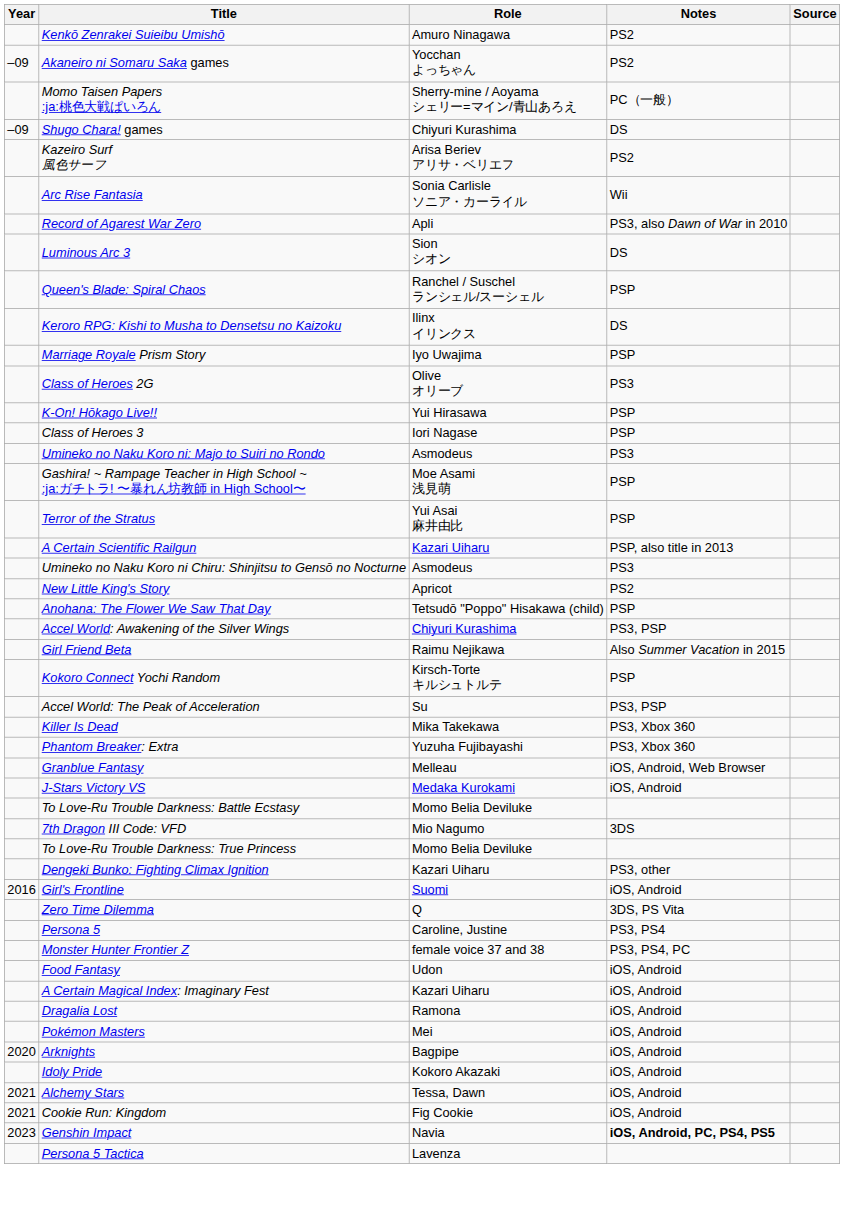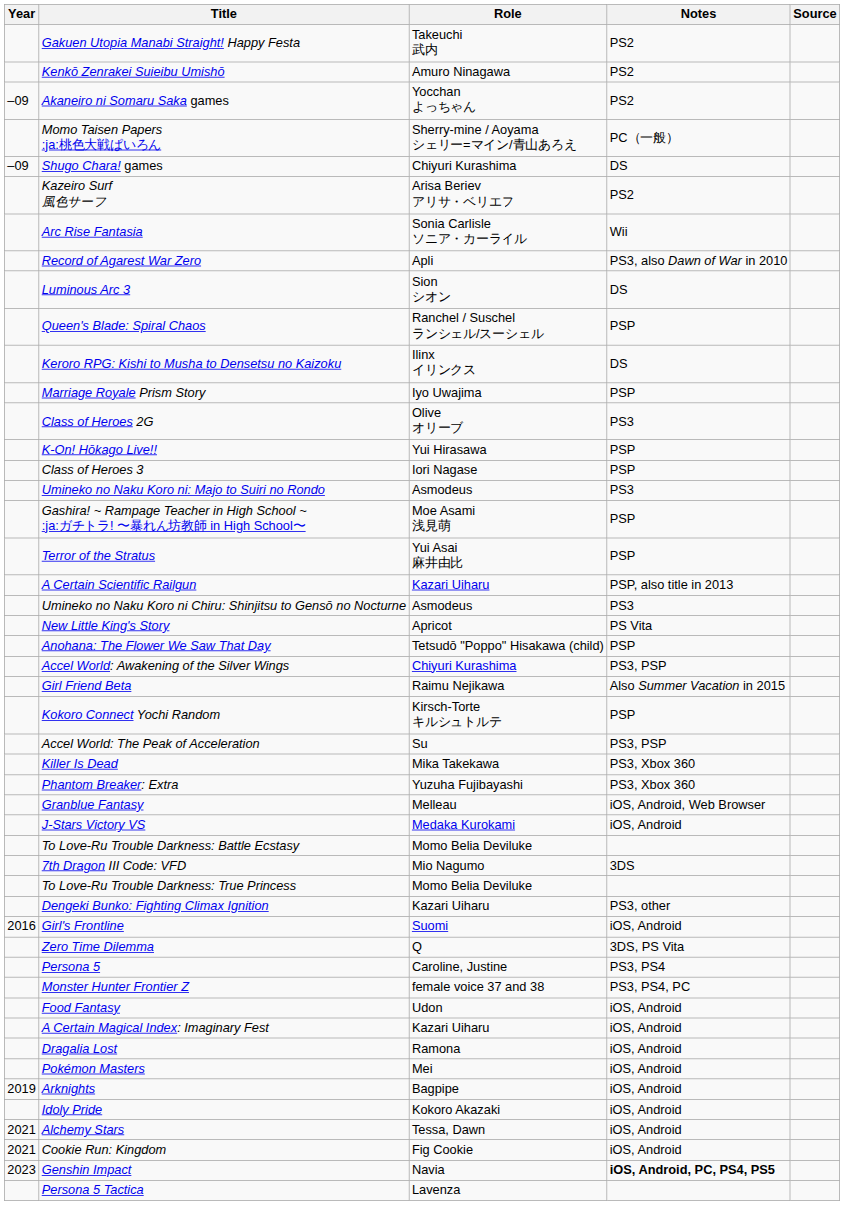 <table class="wikitable sortable plainrowheaders">
 <tr>
 <th>Year</th>
 <th>Title</th>
 <th>Role</th>
 <th class="unsortable">Notes</th>
 <th class="unsortable">Source</th>
+</tr>
+<tr>
+<td></td>
+<td><em><a href='#'>Gakuen Utopia Manabi Straight!</a> Happy Festa</em></td>
+<td>Takeuchi<br>武内</td>
+<td>PS2</td>
+<td></td>
 </tr>
 <tr>
 <td></td>
 <td><em><a href='#'>Kenkō Zenrakei Suieibu Umishō</a></em></td>
 <td>Amuro Ninagawa</td>
 <td>PS2</td>
 <td></td>
 </tr>
 <tr>
 <td>–09</td>
 <td><em><a href='#'>Akaneiro ni Somaru Saka</a></em> games</td>
 <td>Yocchan<br>よっちゃん</td>
 <td>PS2</td>
 <td></td>
 </tr>
 <tr>
 <td></td>
 <td><em>Momo Taisen Papers</em><br><a href='#'>:ja:桃色大戦ぱいろん</a></td>
 <td>Sherry-mine / Aoyama<br>シェリー=マイン/青山あろえ</td>
 <td>PC（一般）</td>
 <td></td>
 </tr>
 <tr>
 <td>–09</td>
 <td><em><a href='#'>Shugo Chara!</a></em> games</td>
 <td>Chiyuri Kurashima</td>
 <td>DS</td>
 <td></td>
 </tr>
 <tr>
 <td></td>
 <td><em>Kazeiro Surf<br>風色サーフ</em></td>
 <td>Arisa Beriev<br>アリサ・ベリエフ</td>
 <td>PS2</td>
 <td></td>
 </tr>
 <tr>
 <td></td>
 <td><em><a href='#'>Arc Rise Fantasia</a></em></td>
 <td>Sonia Carlisle<br>ソニア・カーライル</td>
 <td>Wii</td>
 <td></td>
 </tr>
 <tr>
 <td></td>
 <td><em><a href='#'>Record of Agarest War Zero</a></em></td>
 <td>Apli</td>
 <td>PS3, also <em>Dawn of War</em> in 2010</td>
 <td></td>
 </tr>
 <tr>
 <td></td>
 <td><em><a href='#'>Luminous Arc 3</a></em></td>
 <td>Sion<br>シオン</td>
 <td>DS</td>
 <td></td>
 </tr>
 <tr>
 <td></td>
 <td><em><a href='#'>Queen's Blade: Spiral Chaos</a></em></td>
 <td>Ranchel / Suschel<br>ランシェル/スーシェル</td>
 <td>PSP</td>
 <td></td>
 </tr>
 <tr>
 <td></td>
 <td><em><a href='#'>Keroro RPG: Kishi to Musha to Densetsu no Kaizoku</a></em></td>
 <td>Ilinx<br>イリンクス</td>
 <td>DS</td>
 <td></td>
 </tr>
 <tr>
 <td></td>
 <td><em><a href='#'>Marriage Royale</a> Prism Story</em></td>
 <td>Iyo Uwajima</td>
 <td>PSP</td>
 <td></td>
 </tr>
 <tr>
 <td></td>
 <td><em><a href='#'>Class of Heroes</a> 2G</em></td>
 <td>Olive<br>オリーブ</td>
 <td>PS3</td>
 <td></td>
 </tr>
 <tr>
 <td></td>
 <td><em><a href='#'>K-On! Hōkago Live!!</a></em></td>
 <td>Yui Hirasawa</td>
 <td>PSP</td>
 <td></td>
 </tr>
 <tr>
 <td></td>
 <td><em>Class of Heroes 3</em></td>
 <td>Iori Nagase</td>
 <td>PSP</td>
 <td></td>
 </tr>
 <tr>
 <td></td>
 <td><em><a href='#'>Umineko no Naku Koro ni: Majo to Suiri no Rondo</a></em></td>
 <td>Asmodeus</td>
 <td>PS3</td>
 <td></td>
 </tr>
 <tr>
 <td></td>
 <td><em>Gashira! ~ Rampage Teacher in High School ~</em><br><a href='#'>:ja:ガチトラ! 〜暴れん坊教師 in High School〜</a></td>
 <td>Moe Asami<br>浅見萌</td>
 <td>PSP</td>
 <td></td>
 </tr>
 <tr>
 <td></td>
 <td><em><a href='#'>Terror of the Stratus</a></em></td>
 <td>Yui Asai<br>麻井由比</td>
 <td>PSP</td>
 <td></td>
 </tr>
 <tr>
 <td></td>
 <td><em><a href='#'>A Certain Scientific Railgun</a></em></td>
 <td><a href='#'>Kazari Uiharu</a></td>
 <td>PSP, also title in 2013</td>
 <td></td>
 </tr>
 <tr>
 <td></td>
 <td><em>Umineko no Naku Koro ni Chiru: Shinjitsu to Gensō no Nocturne</em></td>
 <td>Asmodeus</td>
 <td>PS3</td>
 <td></td>
 </tr>
 <tr>
 <td></td>
 <td><em><a href='#'>New Little King's Story</a></em></td>
 <td>Apricot</td>
-<td>PS2</td>
+<td>PS Vita</td>
 <td></td>
 </tr>
 <tr>
 <td></td>
 <td><em><a href='#'>Anohana: The Flower We Saw That Day</a></em></td>
 <td>Tetsudō "Poppo" Hisakawa (child)</td>
 <td>PSP</td>
 <td></td>
 </tr>
 <tr>
 <td></td>
 <td><em><a href='#'>Accel World</a>: Awakening of the Silver Wings</em></td>
 <td><a href='#'>Chiyuri Kurashima</a></td>
 <td>PS3, PSP</td>
 <td></td>
 </tr>
 <tr>
 <td></td>
 <td><em><a href='#'>Girl Friend Beta</a></em></td>
 <td>Raimu Nejikawa</td>
 <td>Also <em>Summer Vacation</em> in 2015</td>
 <td></td>
 </tr>
 <tr>
 <td></td>
 <td><em><a href='#'>Kokoro Connect</a> Yochi Random</em></td>
 <td>Kirsch-Torte<br>キルシュトルテ</td>
 <td>PSP</td>
 <td></td>
 </tr>
 <tr>
 <td></td>
 <td><em>Accel World: The Peak of Acceleration</em></td>
 <td>Su</td>
 <td>PS3, PSP</td>
 <td></td>
 </tr>
 <tr>
 <td></td>
 <td><em><a href='#'>Killer Is Dead</a></em></td>
 <td>Mika Takekawa</td>
 <td>PS3, Xbox 360</td>
 <td></td>
 </tr>
 <tr>
 <td></td>
 <td><em><a href='#'>Phantom Breaker</a>: Extra</em></td>
 <td>Yuzuha Fujibayashi</td>
 <td>PS3, Xbox 360</td>
 <td></td>
 </tr>
 <tr>
 <td></td>
 <td><em><a href='#'>Granblue Fantasy</a></em></td>
 <td>Melleau</td>
 <td>iOS, Android, Web Browser</td>
 <td></td>
 </tr>
 <tr>
 <td></td>
 <td><em><a href='#'>J-Stars Victory VS</a></em></td>
 <td><a href='#'>Medaka Kurokami</a></td>
 <td>iOS, Android</td>
 <td></td>
 </tr>
 <tr>
 <td></td>
 <td><em>To Love-Ru Trouble Darkness: Battle Ecstasy</em></td>
 <td>Momo Belia Deviluke</td>
 <td></td>
 <td></td>
 </tr>
 <tr>
 <td></td>
 <td><em><a href='#'>7th Dragon</a> III Code: VFD</em></td>
 <td>Mio Nagumo</td>
 <td>3DS</td>
 <td></td>
 </tr>
 <tr>
 <td></td>
 <td><em>To Love-Ru Trouble Darkness: True Princess</em></td>
 <td>Momo Belia Deviluke</td>
 <td></td>
 <td></td>
 </tr>
 <tr>
 <td></td>
 <td><em><a href='#'>Dengeki Bunko: Fighting Climax Ignition</a></em></td>
 <td>Kazari Uiharu</td>
 <td>PS3, other</td>
 <td></td>
 </tr>
 <tr>
 <td>2016</td>
 <td><a href='#'><em>Girl's Frontline</em></a></td>
 <td><a href='#'>Suomi</a></td>
 <td>iOS, Android</td>
 <td></td>
 </tr>
 <tr>
 <td></td>
 <td><em><a href='#'>Zero Time Dilemma</a></em></td>
 <td>Q</td>
 <td>3DS, PS Vita</td>
 <td></td>
 </tr>
 <tr>
 <td></td>
 <td><em><a href='#'>Persona 5</a></em></td>
 <td>Caroline, Justine</td>
 <td>PS3, PS4</td>
 <td></td>
 </tr>
 <tr>
 <td></td>
 <td><em><a href='#'>Monster Hunter Frontier Z</a></em></td>
 <td>female voice 37 and 38</td>
 <td>PS3, PS4, PC</td>
 <td></td>
 </tr>
 <tr>
 <td></td>
 <td><em><a href='#'>Food Fantasy</a></em></td>
 <td>Udon</td>
 <td>iOS, Android</td>
 <td></td>
 </tr>
 <tr>
 <td></td>
 <td><em><a href='#'>A Certain Magical Index</a>: Imaginary Fest</em></td>
 <td>Kazari Uiharu</td>
 <td>iOS, Android</td>
 <td></td>
 </tr>
 <tr>
 <td></td>
 <td><em><a href='#'>Dragalia Lost</a></em></td>
 <td>Ramona</td>
 <td>iOS, Android</td>
 <td></td>
 </tr>
 <tr>
 <td></td>
 <td><em><a href='#'>Pokémon Masters</a></em></td>
 <td>Mei</td>
 <td>iOS, Android</td>
 <td></td>
 </tr>
 <tr>
-<td>2020</td>
+<td>2019</td>
 <td><em><a href='#'>Arknights</a></em></td>
 <td>Bagpipe</td>
 <td>iOS, Android</td>
 <td></td>
 </tr>
 <tr>
 <td></td>
 <td><em><a href='#'>Idoly Pride</a></em></td>
 <td>Kokoro Akazaki</td>
 <td>iOS, Android</td>
 <td></td>
 </tr>
 <tr>
 <td>2021</td>
 <td><em><a href='#'>Alchemy Stars</a></em></td>
 <td>Tessa, Dawn</td>
 <td>iOS, Android</td>
 <td></td>
 </tr>
 <tr>
 <td>2021</td>
 <td><em>Cookie Run: Kingdom</em></td>
 <td>Fig Cookie</td>
 <td>iOS, Android</td>
 <td></td>
 </tr>
 <tr>
 <td>2023</td>
 <td><em><a href='#'>Genshin Impact</a></em></td>
 <td>Navia</td>
 <td><strong>iOS, Android, PC, PS4, PS5</strong></td>
 <td></td>
 </tr>
 <tr>
 <td></td>
 <td><em><a href='#'>Persona 5 Tactica</a></em></td>
 <td>Lavenza</td>
 <td></td>
 <td></td>
 </tr>
 </table>
